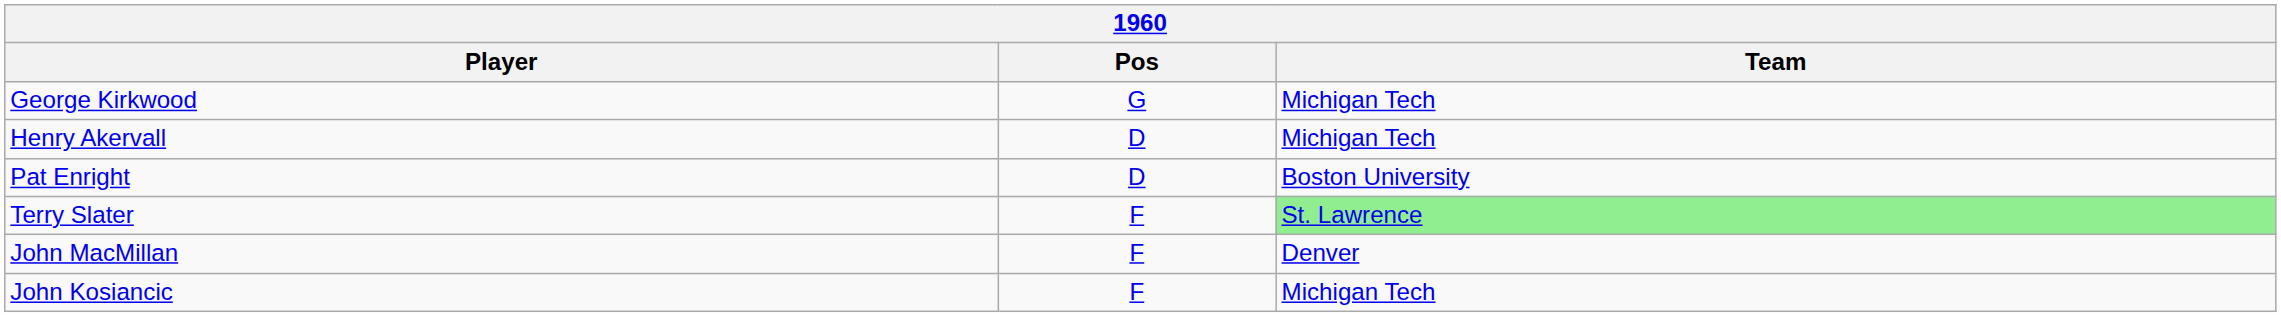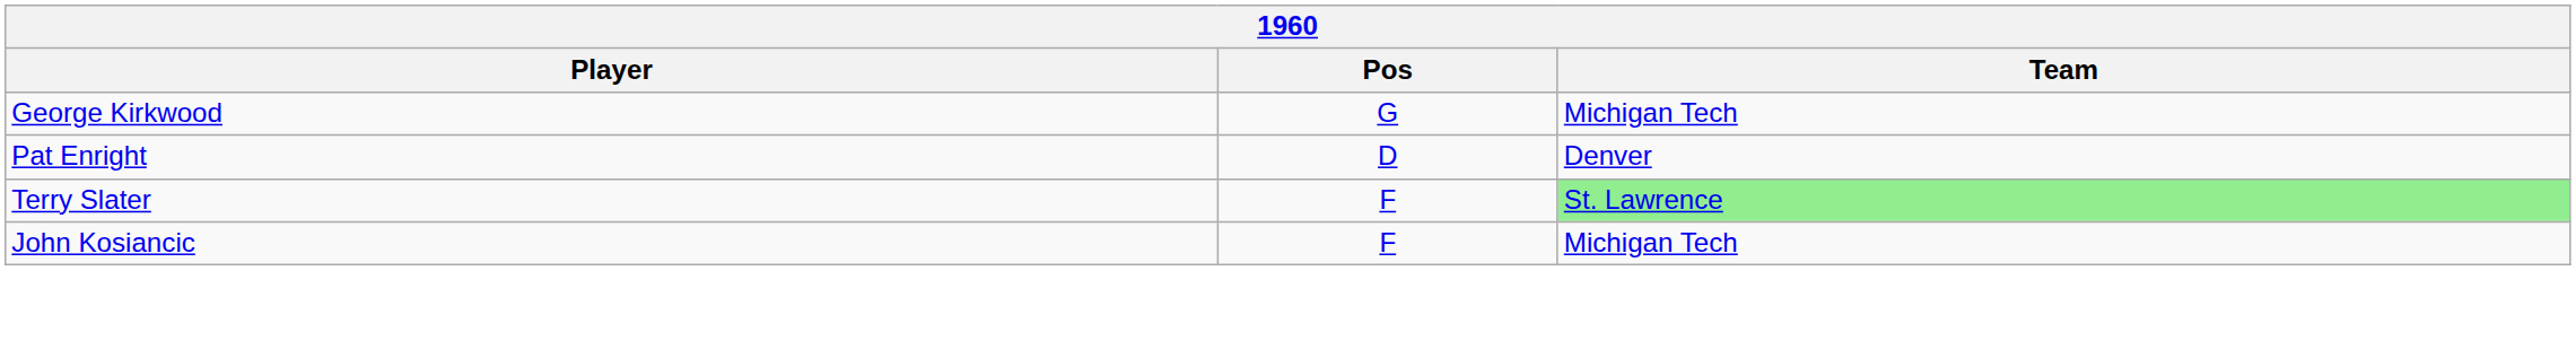 <table class="wikitable" width=95%>
 <tr>
 <th colspan=3><a href='#'>1960</a></th>
 </tr>
 <tr>
 <th>Player</th>
 <th>Pos</th>
 <th>Team</th>
 </tr>
 <tr>
 <td><a href='#'>George Kirkwood</a></td>
 <td style="text-align:center;"><a href='#'>G</a></td>
 <td><a href='#'>Michigan Tech</a></td>
 </tr>
 <tr>
-<td><a href='#'>Henry Akervall</a></td>
-<td style="text-align:center;"><a href='#'>D</a></td>
-<td><a href='#'>Michigan Tech</a></td>
-</tr>
-<tr>
 <td><a href='#'>Pat Enright</a></td>
 <td style="text-align:center;"><a href='#'>D</a></td>
-<td><a href='#'>Boston University</a></td>
+<td><a href='#'>Denver</a></td>
 </tr>
 <tr>
 <td><a href='#'>Terry Slater</a></td>
 <td style="text-align:center;"><a href='#'>F</a></td>
 <td style="background: lightgreen;"><a href='#'>St. Lawrence</a></td>
 </tr>
 <tr>
-<td><a href='#'>John MacMillan</a></td>
-<td style="text-align:center;"><a href='#'>F</a></td>
-<td><a href='#'>Denver</a></td>
-</tr>
-<tr>
 <td><a href='#'>John Kosiancic</a></td>
 <td style="text-align:center;"><a href='#'>F</a></td>
 <td><a href='#'>Michigan Tech</a></td>
 </tr>
 </table>
